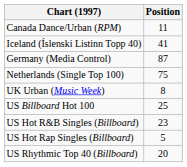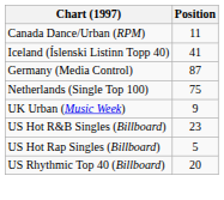 <table class="wikitable sortable">
 <tr>
 <th>Chart (1997)</th>
 <th>Position</th>
 </tr>
 <tr>
 <td>Canada Dance/Urban (<em>RPM</em>)</td>
 <td align="center">11</td>
 </tr>
 <tr>
 <td>Iceland (Íslenski Listinn Topp 40)</td>
 <td align="center">41</td>
 </tr>
 <tr>
 <td>Germany (Media Control)</td>
 <td align="center">87</td>
 </tr>
 <tr>
 <td>Netherlands (Single Top 100)</td>
 <td align="center">75</td>
 </tr>
 <tr>
 <td>UK Urban (<em><a href='#'>Music Week</a></em>)</td>
-<td align="center">8</td>
-</tr>
-<tr>
-<td>US <em>Billboard</em> Hot 100</td>
-<td align="center">25</td>
+<td align="center">9</td>
 </tr>
 <tr>
 <td>US Hot R&B Singles (<em>Billboard</em>)</td>
 <td align="center">23</td>
 </tr>
 <tr>
 <td>US Hot Rap Singles (<em>Billboard</em>)</td>
 <td align="center">5</td>
 </tr>
 <tr>
 <td>US Rhythmic Top 40 (<em>Billboard</em>)</td>
 <td align="center">20</td>
 </tr>
 </table>
